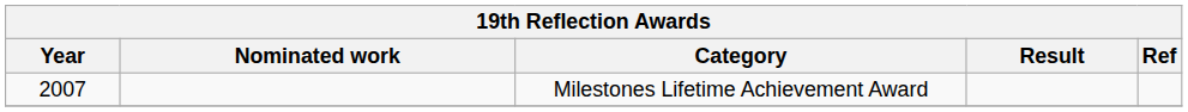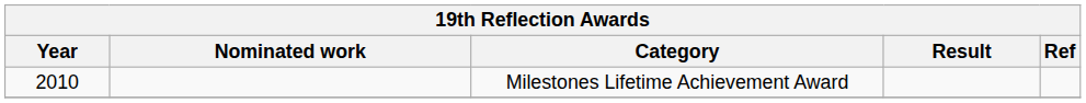 <table width="70%" class="wikitable sortable">
 <tr>
 <th colspan="5" align="center">19th Reflection Awards</th>
 </tr>
 <tr>
 <th width="10%">Year</th>
 <th width="35%">Nominated work</th>
 <th width="40%">Category</th>
 <th width="15%">Result</th>
 <th width="15%">Ref</th>
 </tr>
 <tr>
-<td align="center">2007</td>
+<td align="center">2010</td>
 <td align="center"></td>
 <td align="center">Milestones Lifetime Achievement Award</td>
 <td></td>
 <td align="center"></td>
 </tr>
 <tr>
 </tr>
 </table>
